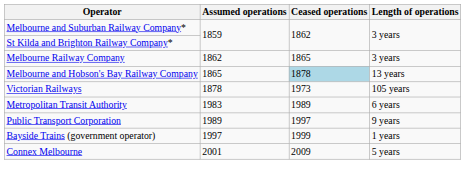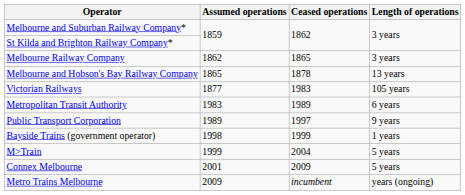 <table class="wikitable">
 <tr>
 <th>Operator</th>
 <th>Assumed operations</th>
 <th>Ceased operations</th>
 <th>Length of operations</th>
 </tr>
 <tr>
 <td><a href='#'>Melbourne and Suburban Railway Company</a>*</td>
 <td rowspan="2">1859</td>
 <td rowspan="2">1862</td>
 <td rowspan="2">3 years</td>
 </tr>
 <tr>
 <td><a href='#'>St Kilda and Brighton Railway Company</a>*</td>
 </tr>
 <tr>
 <td><a href='#'>Melbourne Railway Company</a></td>
 <td>1862</td>
 <td>1865</td>
 <td>3 years</td>
 </tr>
 <tr>
 <td><a href='#'>Melbourne and Hobson's Bay Railway Company</a></td>
 <td>1865</td>
-<td style="background: lightblue;">1878</td>
+<td>1878</td>
 <td>13 years</td>
 </tr>
 <tr>
 <td><a href='#'>Victorian Railways</a></td>
-<td>1878</td>
-<td>1973</td>
+<td>1877</td>
+<td>1983</td>
 <td>105 years</td>
 </tr>
 <tr>
 <td><a href='#'>Metropolitan Transit Authority</a></td>
 <td>1983</td>
 <td>1989</td>
 <td>6 years</td>
 </tr>
 <tr>
 <td><a href='#'>Public Transport Corporation</a></td>
 <td>1989</td>
 <td>1997</td>
 <td>9 years</td>
 </tr>
 <tr>
 <td><a href='#'>Bayside Trains</a> (government operator)</td>
-<td>1997</td>
+<td>1998</td>
 <td>1999</td>
 <td>1 years</td>
+</tr>
+<tr>
+<td><a href='#'>M>Train</a></td>
+<td>1999</td>
+<td>2004</td>
+<td>5 years</td>
 </tr>
 <tr>
 <td><a href='#'>Connex Melbourne</a></td>
 <td>2001</td>
 <td>2009</td>
 <td>5 years</td>
 </tr>
+<tr>
+<td><a href='#'>Metro Trains Melbourne</a></td>
+<td>2009</td>
+<td><em>incumbent</em></td>
+<td> years (ongoing)</td>
+</tr>
 </table>
